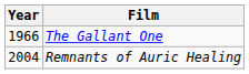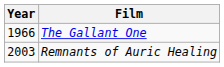 <table class="wikitable">
 <tr>
 <th>Year</th>
 <th>Film</th>
 </tr>
 <tr>
 <td>1966</td>
 <td><em><a href='#'>The Gallant One</a></em></td>
 </tr>
 <tr>
-<td>2004</td>
+<td>2003</td>
 <td><em>Remnants of Auric Healing</em></td>
 </tr>
 </table>
